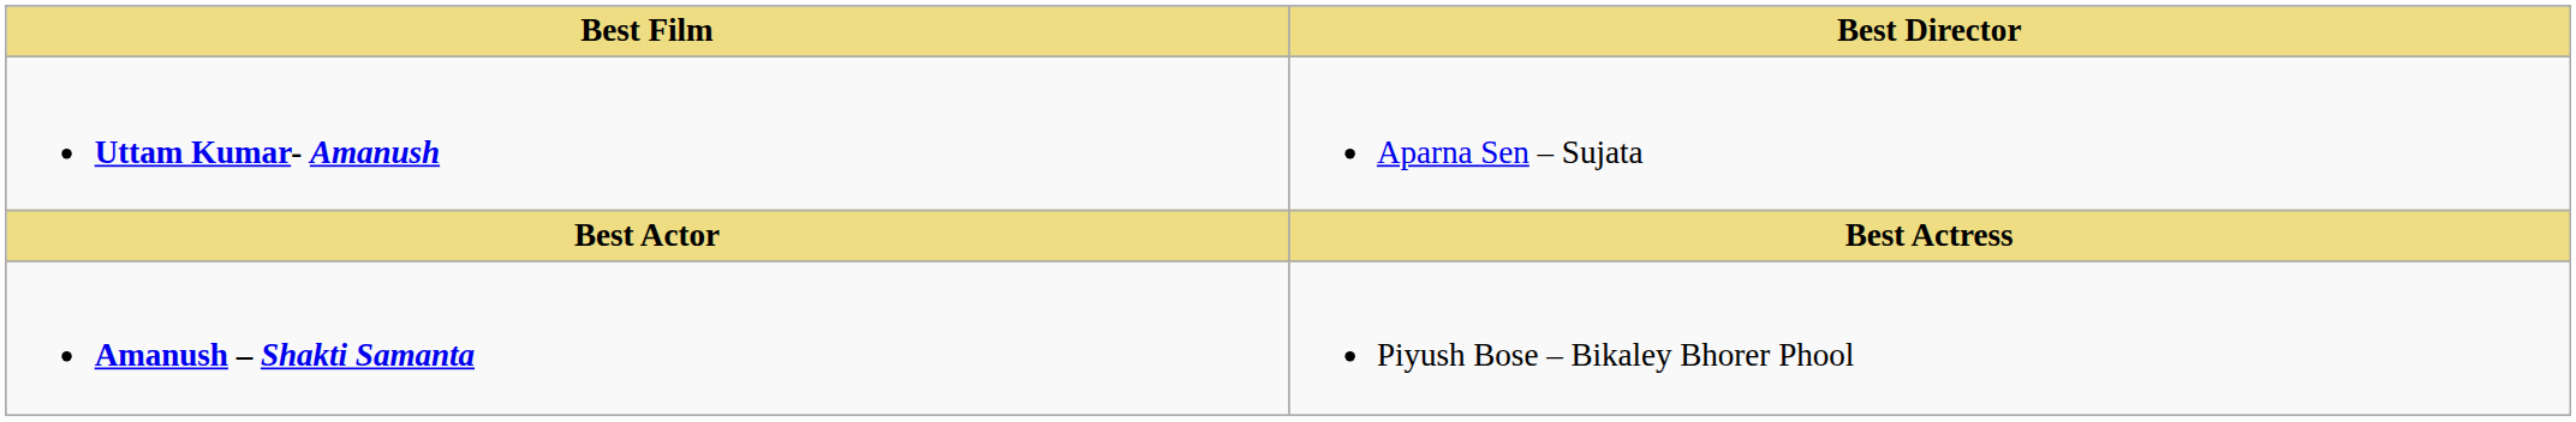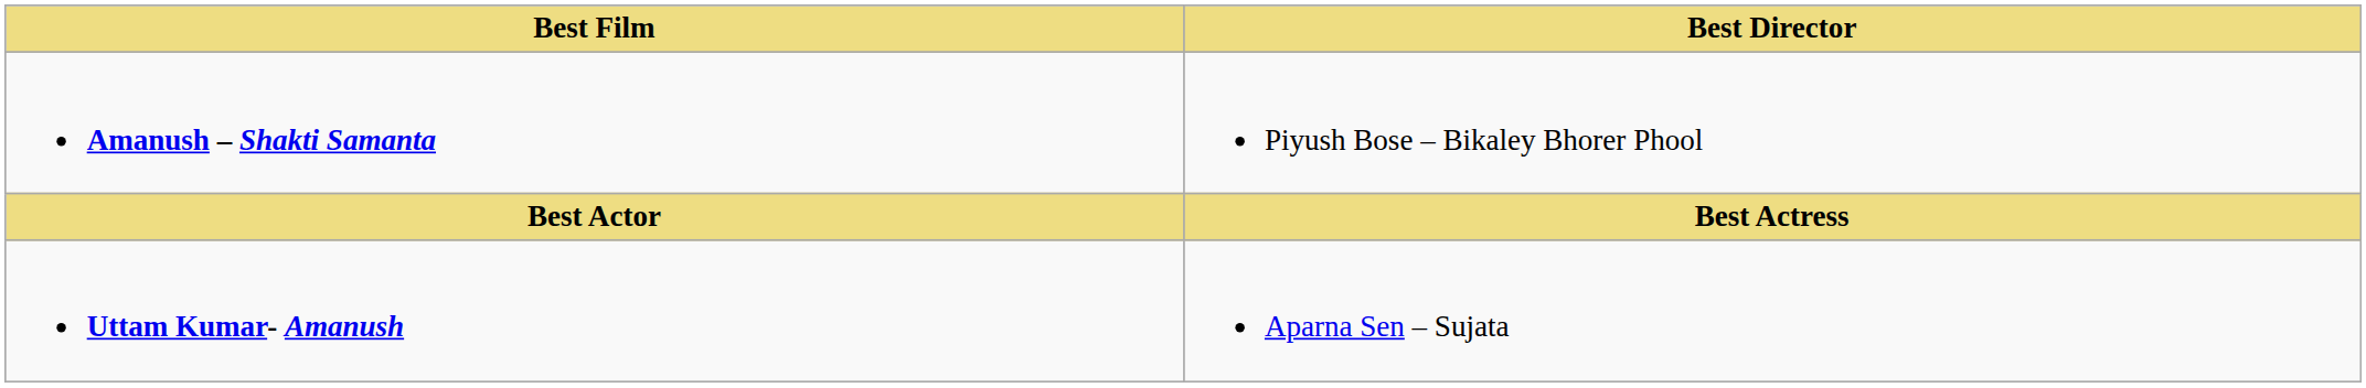 <table class="wikitable" width="100%"  |>
 <tr>
 <th !  style="background:#eedd82; text-align:center; width:50%;">Best Film</th>
 <th !  style="background:#eedd82; text-align:center; width:50%;">Best Director</th>
 </tr>
 <tr>
-<td><br><ul><li><strong><a href='#'>Uttam Kumar</a>- <em><a href='#'>Amanush</a><strong><em></li></ul></td>
-<td><br><ul><li></strong><a href='#'>Aparna Sen</a> – </em>Sujata</em></strong></li></ul></td>
+<td valign="top"><br><ul><li><strong><a href='#'>Amanush</a> – <em><a href='#'>Shakti Samanta</a><strong><em></li></ul></td>
+<td valign="top"><br><ul><li></strong>Piyush Bose – </em>Bikaley Bhorer Phool</em></strong></li></ul></td>
 </tr>
 <tr>
 <th ! style="background:#eedd82; text-align:center;">Best Actor</th>
 <th ! style="background:#eedd82; text-align:center;">Best Actress</th>
 </tr>
 <tr>
-<td valign="top"><br><ul><li><strong><a href='#'>Amanush</a> – <em><a href='#'>Shakti Samanta</a><strong><em></li></ul></td>
-<td valign="top"><br><ul><li></strong>Piyush Bose – </em>Bikaley Bhorer Phool</em></strong></li></ul></td>
+<td><br><ul><li><strong><a href='#'>Uttam Kumar</a>- <em><a href='#'>Amanush</a><strong><em></li></ul></td>
+<td><br><ul><li></strong><a href='#'>Aparna Sen</a> – </em>Sujata</em></strong></li></ul></td>
 </tr>
 </table>
